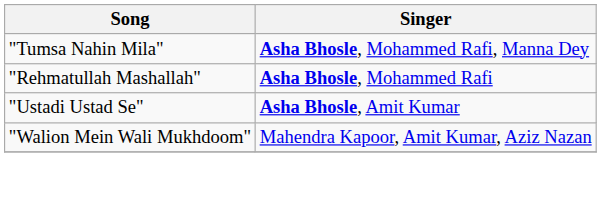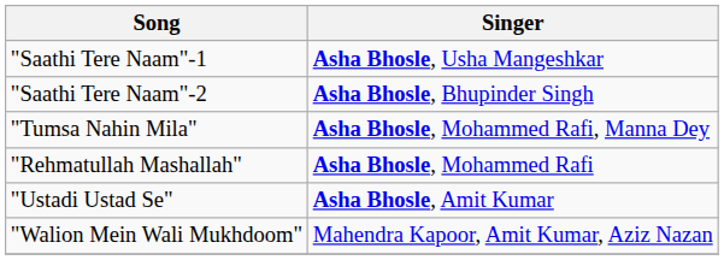 <table class="wikitable">
 <tr>
 <th>Song</th>
 <th>Singer</th>
+</tr>
+<tr>
+<td>"Saathi Tere Naam"-1</td>
+<td><strong><a href='#'>Asha Bhosle</a></strong>, <a href='#'>Usha Mangeshkar</a></td>
+</tr>
+<tr>
+<td>"Saathi Tere Naam"-2</td>
+<td><strong><a href='#'>Asha Bhosle</a></strong>, <a href='#'>Bhupinder Singh</a></td>
 </tr>
 <tr>
 <td>"Tumsa Nahin Mila"</td>
 <td><strong><a href='#'>Asha Bhosle</a></strong>, <a href='#'>Mohammed Rafi</a>, <a href='#'>Manna Dey</a></td>
 </tr>
 <tr>
 <td>"Rehmatullah Mashallah"</td>
 <td><strong><a href='#'>Asha Bhosle</a></strong>, <a href='#'>Mohammed Rafi</a></td>
 </tr>
 <tr>
 <td>"Ustadi Ustad Se"</td>
 <td><strong><a href='#'>Asha Bhosle</a></strong>, <a href='#'>Amit Kumar</a></td>
 </tr>
 <tr>
 <td>"Walion Mein Wali Mukhdoom"</td>
 <td><a href='#'>Mahendra Kapoor</a>, <a href='#'>Amit Kumar</a>, <a href='#'>Aziz Nazan</a></td>
 </tr>
 <tr>
 </tr>
 </table>
